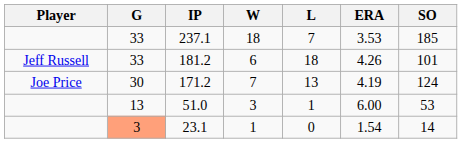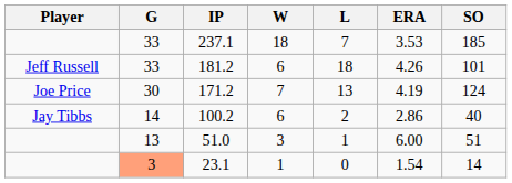 <table class="wikitable sortable">
 <tr>
 <th bgcolor="#DDDDFF" width="16%">Player</th>
 <th bgcolor="#DDDDFF" width="9%">G</th>
 <th bgcolor="#DDDDFF" width="9%">IP</th>
 <th bgcolor="#DDDDFF" width="9%">W</th>
 <th bgcolor="#DDDDFF" width="9%">L</th>
 <th bgcolor="#DDDDFF" width="9%">ERA</th>
 <th bgcolor="#DDDDFF" width="9%">SO</th>
 </tr>
 <tr align="center">
 <td></td>
 <td>33</td>
 <td>237.1</td>
 <td>18</td>
 <td>7</td>
 <td>3.53</td>
 <td>185</td>
 </tr>
 <tr align="center">
 <td><a href='#'>Jeff Russell</a></td>
 <td>33</td>
 <td>181.2</td>
 <td>6</td>
 <td>18</td>
 <td>4.26</td>
 <td>101</td>
 </tr>
 <tr align=center>
 <td><a href='#'>Joe Price</a></td>
 <td>30</td>
 <td>171.2</td>
 <td>7</td>
 <td>13</td>
 <td>4.19</td>
 <td>124</td>
 </tr>
 <tr align=center>
+<td><a href='#'>Jay Tibbs</a></td>
+<td>14</td>
+<td>100.2</td>
+<td>6</td>
+<td>2</td>
+<td>2.86</td>
+<td>40</td>
+</tr>
+<tr align=center>
 <td></td>
 <td>13</td>
 <td>51.0</td>
 <td>3</td>
 <td>1</td>
 <td>6.00</td>
-<td>53</td>
+<td>51</td>
 </tr>
 <tr align="center">
 <td></td>
 <td style="background: lightsalmon;">3</td>
 <td>23.1</td>
 <td>1</td>
 <td>0</td>
 <td>1.54</td>
 <td>14</td>
 </tr>
 </table>
